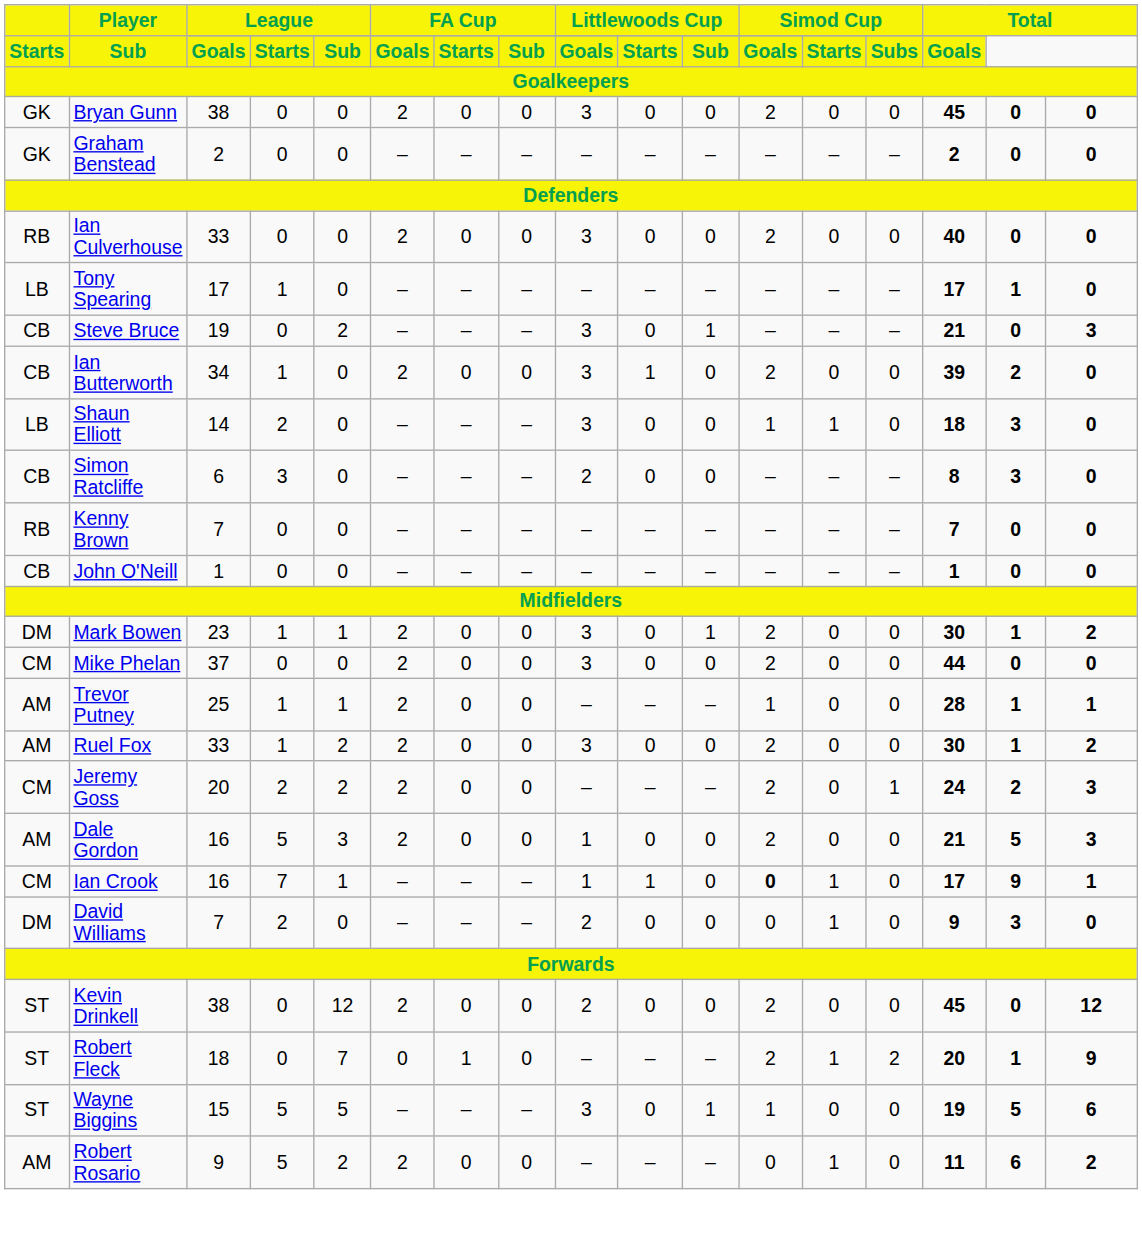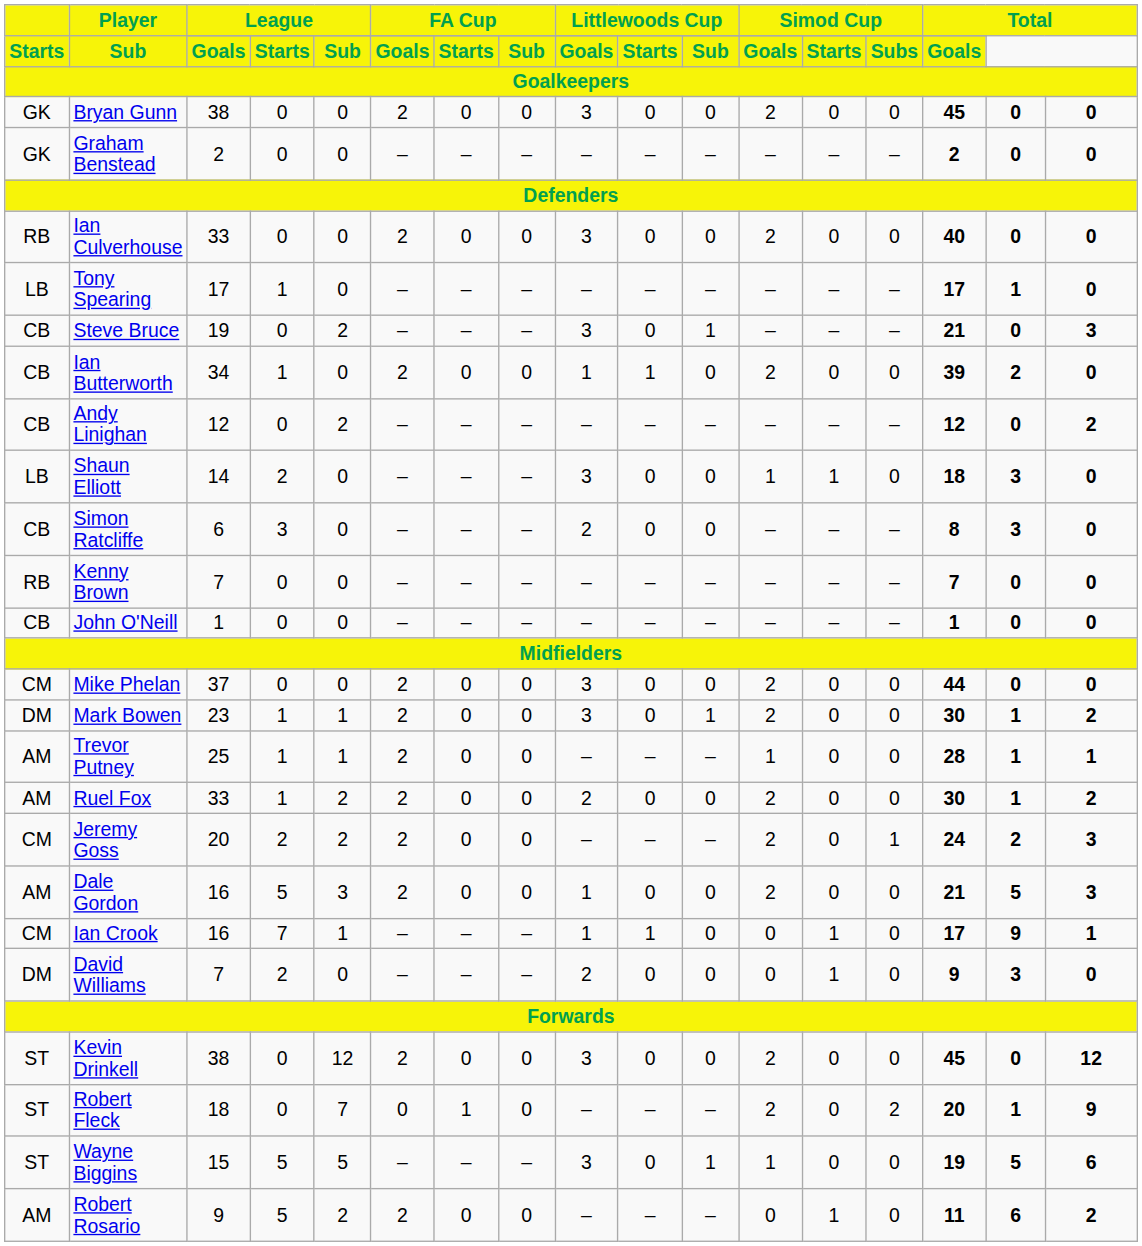 <table class="wikitable"  style="text-align:center; font-size:90%; width:95%;">
 <tr>
 <th rowspan="2" style="background:#F7F408; color:#00A050;  width: 4%"></th>
 <th rowspan="2" style="background:#F7F408; color:#00A050; ">Player</th>
 <th colspan="3" style="background:#F7F408; color:#00A050; ">League</th>
 <th colspan="3" style="background:#F7F408; color:#00A050; ">FA Cup</th>
 <th colspan="3" style="background:#F7F408; color:#00A050; ">Littlewoods Cup</th>
 <th colspan="3" style="background:#F7F408; color:#00A050; ">Simod Cup</th>
 <th colspan="3" style="background:#F7F408; color:#00A050; ">Total</th>
 </tr>
 <tr>
 </tr>
 <tr>
 <th style="background:#F7F408; color:#00A050;  width: 5%;">Starts</th>
 <th style="background:#F7F408; color:#00A050;  width: 5%;">Sub</th>
 <th style="background:#F7F408; color:#00A050;  width: 5%;">Goals</th>
 <th style="background:#F7F408; color:#00A050;  width: 5%;">Starts</th>
 <th style="background:#F7F408; color:#00A050;  width: 5%;">Sub</th>
 <th style="background:#F7F408; color:#00A050;  width: 5%;">Goals</th>
 <th style="background:#F7F408; color:#00A050;  width: 5%;">Starts</th>
 <th style="background:#F7F408; color:#00A050;  width: 5%;">Sub</th>
 <th style="background:#F7F408; color:#00A050;  width: 5%;">Goals</th>
 <th style="background:#F7F408; color:#00A050;  width: 5%;">Starts</th>
 <th style="background:#F7F408; color:#00A050;  width: 5%;">Sub</th>
 <th style="background:#F7F408; color:#00A050;  width: 5%;">Goals</th>
 <th style="background:#F7F408; color:#00A050;  width: 5%;">Starts</th>
 <th style="background:#F7F408; color:#00A050;  width: 5%;">Subs</th>
 <th style="background:#F7F408; color:#00A050;  width: 5%;">Goals</th>
 </tr>
 <tr>
 <th colspan=17 style="background:#F7F408; color:#00A050;"  text-align:center>Goalkeepers</th>
 </tr>
 <tr>
 <td>GK</td>
 <td style="text-align:left;"><a href='#'>Bryan Gunn</a></td>
 <td>38</td>
 <td>0</td>
 <td>0</td>
 <td>2</td>
 <td>0</td>
 <td>0</td>
 <td>3</td>
 <td>0</td>
 <td>0</td>
 <td>2</td>
 <td>0</td>
 <td>0</td>
 <td><strong>45</strong></td>
 <td><strong>0</strong></td>
 <td><strong>0</strong></td>
 </tr>
 <tr>
 <td>GK</td>
 <td style="text-align:left;"><a href='#'>Graham Benstead</a></td>
 <td>2</td>
 <td>0</td>
 <td>0</td>
 <td>–</td>
 <td>–</td>
 <td>–</td>
 <td>–</td>
 <td>–</td>
 <td>–</td>
 <td>–</td>
 <td>–</td>
 <td>–</td>
 <td><strong>2</strong></td>
 <td><strong>0</strong></td>
 <td><strong>0</strong></td>
 </tr>
 <tr>
 <th colspan=17 style="background:#F7F408; color:#00A050;"  text-align:center>Defenders</th>
 </tr>
 <tr>
 <td>RB</td>
 <td style="text-align:left;"><a href='#'>Ian Culverhouse</a></td>
 <td>33</td>
 <td>0</td>
 <td>0</td>
 <td>2</td>
 <td>0</td>
 <td>0</td>
 <td>3</td>
 <td>0</td>
 <td>0</td>
 <td>2</td>
 <td>0</td>
 <td>0</td>
 <td><strong>40</strong></td>
 <td><strong>0</strong></td>
 <td><strong>0</strong></td>
 </tr>
 <tr>
 <td>LB</td>
 <td style="text-align:left;"><a href='#'>Tony Spearing</a></td>
 <td>17</td>
 <td>1</td>
 <td>0</td>
 <td>–</td>
 <td>–</td>
 <td>–</td>
 <td>–</td>
 <td>–</td>
 <td>–</td>
 <td>–</td>
 <td>–</td>
 <td>–</td>
 <td><strong>17</strong></td>
 <td><strong>1</strong></td>
 <td><strong>0</strong></td>
 </tr>
 <tr>
 <td>CB</td>
 <td style="text-align:left;"><a href='#'>Steve Bruce</a></td>
 <td>19</td>
 <td>0</td>
 <td>2</td>
 <td>–</td>
 <td>–</td>
 <td>–</td>
 <td>3</td>
 <td>0</td>
 <td>1</td>
 <td>–</td>
 <td>–</td>
 <td>–</td>
 <td><strong>21</strong></td>
 <td><strong>0</strong></td>
 <td><strong>3</strong></td>
 </tr>
 <tr>
 <td>CB</td>
 <td style="text-align:left;"><a href='#'>Ian Butterworth</a></td>
 <td>34</td>
 <td>1</td>
 <td>0</td>
 <td>2</td>
 <td>0</td>
 <td>0</td>
-<td>3</td>
+<td>1</td>
 <td>1</td>
 <td>0</td>
 <td>2</td>
 <td>0</td>
 <td>0</td>
 <td><strong>39</strong></td>
 <td><strong>2</strong></td>
 <td><strong>0</strong></td>
+</tr>
+<tr>
+<td>CB</td>
+<td style="text-align:left;"><a href='#'>Andy Linighan</a></td>
+<td>12</td>
+<td>0</td>
+<td>2</td>
+<td>–</td>
+<td>–</td>
+<td>–</td>
+<td>–</td>
+<td>–</td>
+<td>–</td>
+<td>–</td>
+<td>–</td>
+<td>–</td>
+<td><strong>12</strong></td>
+<td><strong>0</strong></td>
+<td><strong>2</strong></td>
 </tr>
 <tr>
 <td>LB</td>
 <td style="text-align:left;"><a href='#'>Shaun Elliott</a></td>
 <td>14</td>
 <td>2</td>
 <td>0</td>
 <td>–</td>
 <td>–</td>
 <td>–</td>
 <td>3</td>
 <td>0</td>
 <td>0</td>
 <td>1</td>
 <td>1</td>
 <td>0</td>
 <td><strong>18</strong></td>
 <td><strong>3</strong></td>
 <td><strong>0</strong></td>
 </tr>
 <tr>
 <td>CB</td>
 <td style="text-align:left;"><a href='#'>Simon Ratcliffe</a></td>
 <td>6</td>
 <td>3</td>
 <td>0</td>
 <td>–</td>
 <td>–</td>
 <td>–</td>
 <td>2</td>
 <td>0</td>
 <td>0</td>
 <td>–</td>
 <td>–</td>
 <td>–</td>
 <td><strong>8</strong></td>
 <td><strong>3</strong></td>
 <td><strong>0</strong></td>
 </tr>
 <tr>
 <td>RB</td>
 <td style="text-align:left;"><a href='#'>Kenny Brown</a></td>
 <td>7</td>
 <td>0</td>
 <td>0</td>
 <td>–</td>
 <td>–</td>
 <td>–</td>
 <td>–</td>
 <td>–</td>
 <td>–</td>
 <td>–</td>
 <td>–</td>
 <td>–</td>
 <td><strong>7</strong></td>
 <td><strong>0</strong></td>
 <td><strong>0</strong></td>
 </tr>
 <tr>
 <td>CB</td>
 <td style="text-align:left;"><a href='#'>John O'Neill</a></td>
 <td>1</td>
 <td>0</td>
 <td>0</td>
 <td>–</td>
 <td>–</td>
 <td>–</td>
 <td>–</td>
 <td>–</td>
 <td>–</td>
 <td>–</td>
 <td>–</td>
 <td>–</td>
 <td><strong>1</strong></td>
 <td><strong>0</strong></td>
 <td><strong>0</strong></td>
 </tr>
 <tr>
 <th colspan=17 style="background:#F7F408; color:#00A050;"  text-align:center>Midfielders</th>
 </tr>
 <tr>
+<td>CM</td>
+<td style="text-align:left;"><a href='#'>Mike Phelan</a></td>
+<td>37</td>
+<td>0</td>
+<td>0</td>
+<td>2</td>
+<td>0</td>
+<td>0</td>
+<td>3</td>
+<td>0</td>
+<td>0</td>
+<td>2</td>
+<td>0</td>
+<td>0</td>
+<td><strong>44</strong></td>
+<td><strong>0</strong></td>
+<td><strong>0</strong></td>
+</tr>
+<tr>
 <td>DM</td>
 <td style="text-align:left;"><a href='#'>Mark Bowen</a></td>
 <td>23</td>
 <td>1</td>
 <td>1</td>
 <td>2</td>
 <td>0</td>
 <td>0</td>
 <td>3</td>
 <td>0</td>
 <td>1</td>
 <td>2</td>
 <td>0</td>
 <td>0</td>
 <td><strong>30</strong></td>
 <td><strong>1</strong></td>
 <td><strong>2</strong></td>
-</tr>
-<tr>
-<td>CM</td>
-<td style="text-align:left;"><a href='#'>Mike Phelan</a></td>
-<td>37</td>
-<td>0</td>
-<td>0</td>
-<td>2</td>
-<td>0</td>
-<td>0</td>
-<td>3</td>
-<td>0</td>
-<td>0</td>
-<td>2</td>
-<td>0</td>
-<td>0</td>
-<td><strong>44</strong></td>
-<td><strong>0</strong></td>
-<td><strong>0</strong></td>
 </tr>
 <tr>
 <td>AM</td>
 <td style="text-align:left;"><a href='#'>Trevor Putney</a></td>
 <td>25</td>
 <td>1</td>
 <td>1</td>
 <td>2</td>
 <td>0</td>
 <td>0</td>
 <td>–</td>
 <td>–</td>
 <td>–</td>
 <td>1</td>
 <td>0</td>
 <td>0</td>
 <td><strong>28</strong></td>
 <td><strong>1</strong></td>
 <td><strong>1</strong></td>
 </tr>
 <tr>
 <td>AM</td>
 <td style="text-align:left;"><a href='#'>Ruel Fox</a></td>
 <td>33</td>
 <td>1</td>
 <td>2</td>
 <td>2</td>
 <td>0</td>
 <td>0</td>
-<td>3</td>
+<td>2</td>
 <td>0</td>
 <td>0</td>
 <td>2</td>
 <td>0</td>
 <td>0</td>
 <td><strong>30</strong></td>
 <td><strong>1</strong></td>
 <td><strong>2</strong></td>
 </tr>
 <tr>
 <td>CM</td>
 <td style="text-align:left;"><a href='#'>Jeremy Goss</a></td>
 <td>20</td>
 <td>2</td>
 <td>2</td>
 <td>2</td>
 <td>0</td>
 <td>0</td>
 <td>–</td>
 <td>–</td>
 <td>–</td>
 <td>2</td>
 <td>0</td>
 <td>1</td>
 <td><strong>24</strong></td>
 <td><strong>2</strong></td>
 <td><strong>3</strong></td>
 </tr>
 <tr>
 <td>AM</td>
 <td style="text-align:left;"><a href='#'>Dale Gordon</a></td>
 <td>16</td>
 <td>5</td>
 <td>3</td>
 <td>2</td>
 <td>0</td>
 <td>0</td>
 <td>1</td>
 <td>0</td>
 <td>0</td>
 <td>2</td>
 <td>0</td>
 <td>0</td>
 <td><strong>21</strong></td>
 <td><strong>5</strong></td>
 <td><strong>3</strong></td>
 </tr>
 <tr>
 <td>CM</td>
 <td style="text-align:left;"><a href='#'>Ian Crook</a></td>
 <td>16</td>
 <td>7</td>
 <td>1</td>
 <td>–</td>
 <td>–</td>
 <td>–</td>
 <td>1</td>
 <td>1</td>
 <td>0</td>
-<td><strong>0</strong></td>
+<td>0</td>
 <td>1</td>
 <td>0</td>
 <td><strong>17</strong></td>
 <td><strong>9</strong></td>
 <td><strong>1</strong></td>
 </tr>
 <tr>
 <td>DM</td>
 <td style="text-align:left;"><a href='#'>David Williams</a></td>
 <td>7</td>
 <td>2</td>
 <td>0</td>
 <td>–</td>
 <td>–</td>
 <td>–</td>
 <td>2</td>
 <td>0</td>
 <td>0</td>
 <td>0</td>
 <td>1</td>
 <td>0</td>
 <td><strong>9</strong></td>
 <td><strong>3</strong></td>
 <td><strong>0</strong></td>
 </tr>
 <tr>
 <th colspan=17 style="background:#F7F408; color:#00A050;"  text-align:center>Forwards</th>
 </tr>
 <tr>
 <td>ST</td>
 <td style="text-align:left;"><a href='#'>Kevin Drinkell</a></td>
 <td>38</td>
 <td>0</td>
 <td>12</td>
 <td>2</td>
 <td>0</td>
 <td>0</td>
-<td>2</td>
+<td>3</td>
 <td>0</td>
 <td>0</td>
 <td>2</td>
 <td>0</td>
 <td>0</td>
 <td><strong>45</strong></td>
 <td><strong>0</strong></td>
 <td><strong>12</strong></td>
 </tr>
 <tr>
 <td>ST</td>
 <td style="text-align:left;"><a href='#'>Robert Fleck</a></td>
 <td>18</td>
 <td>0</td>
 <td>7</td>
 <td>0</td>
 <td>1</td>
 <td>0</td>
 <td>–</td>
 <td>–</td>
 <td>–</td>
 <td>2</td>
-<td>1</td>
+<td>0</td>
 <td>2</td>
 <td><strong>20</strong></td>
 <td><strong>1</strong></td>
 <td><strong>9</strong></td>
 </tr>
 <tr>
 <td>ST</td>
 <td style="text-align:left;"><a href='#'>Wayne Biggins</a></td>
 <td>15</td>
 <td>5</td>
 <td>5</td>
 <td>–</td>
 <td>–</td>
 <td>–</td>
 <td>3</td>
 <td>0</td>
 <td>1</td>
 <td>1</td>
 <td>0</td>
 <td>0</td>
 <td><strong>19</strong></td>
 <td><strong>5</strong></td>
 <td><strong>6</strong></td>
 </tr>
 <tr>
 <td>AM</td>
 <td style="text-align:left;"><a href='#'>Robert Rosario</a></td>
 <td>9</td>
 <td>5</td>
 <td>2</td>
 <td>2</td>
 <td>0</td>
 <td>0</td>
 <td>–</td>
 <td>–</td>
 <td>–</td>
 <td>0</td>
 <td>1</td>
 <td>0</td>
 <td><strong>11</strong></td>
 <td><strong>6</strong></td>
 <td><strong>2</strong></td>
 </tr>
 </table>
